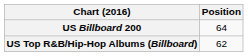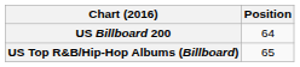 <table class="wikitable sortable plainrowheaders" style="text-align:center">
 <tr>
 <th scope="col">Chart (2016)</th>
 <th scope="col">Position</th>
 </tr>
 <tr>
 <th scope="row">US <em>Billboard</em> 200</th>
 <td>64</td>
 </tr>
 <tr>
 <th scope="row">US Top R&B/Hip-Hop Albums (<em>Billboard</em>)</th>
-<td>62</td>
+<td>65</td>
 </tr>
 </table>
